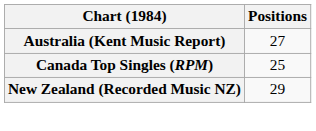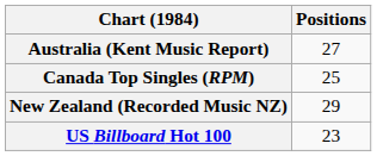 <table class="wikitable plainrowheaders sortable">
 <tr>
 <th scope="col">Chart (1984)</th>
 <th scope="col">Positions</th>
 </tr>
 <tr>
 <th scope="row">Australia (Kent Music Report)</th>
 <td style="text-align:center;">27</td>
 </tr>
 <tr>
 <th scope="row">Canada Top Singles (<em>RPM</em>)</th>
 <td style="text-align:center;">25</td>
 </tr>
 <tr>
 <th scope="row">New Zealand (Recorded Music NZ)</th>
 <td style="text-align:center;">29</td>
 </tr>
+<tr>
+<th scope="row"><a href='#'>US <em>Billboard</em> Hot 100</a></th>
+<td style="text-align:center;">23</td>
+</tr>
 </table>
